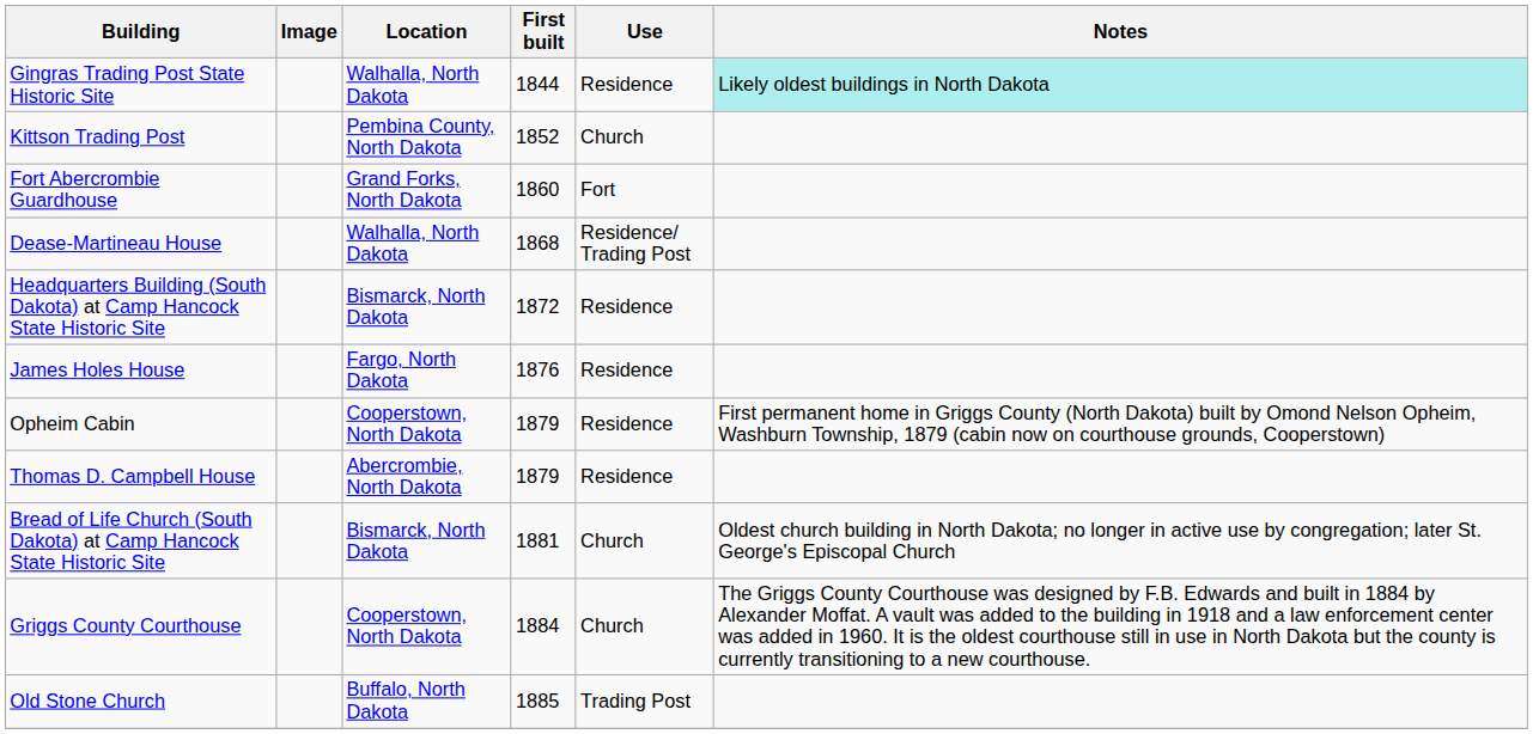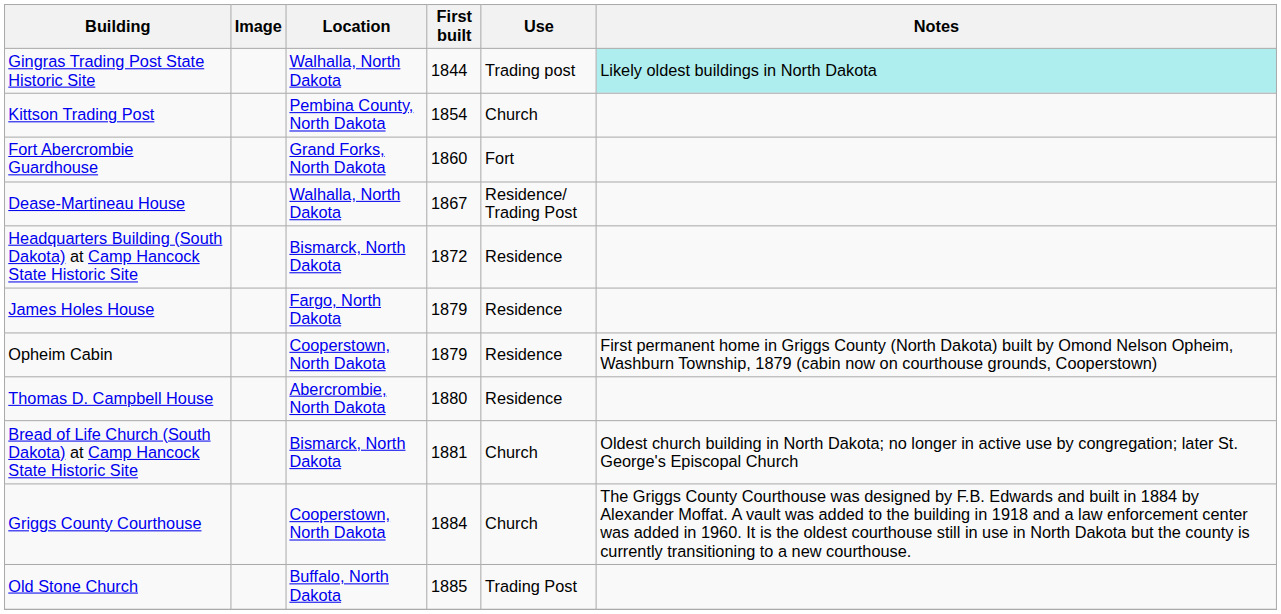 <table class="wikitable sortable">
 <tr>
 <th>Building</th>
 <th class="unsortable">Image</th>
 <th>Location</th>
 <th>First built</th>
 <th>Use</th>
 <th class="unsortable">Notes</th>
 </tr>
 <tr>
 <td><a href='#'>Gingras Trading Post State Historic Site</a></td>
 <td></td>
 <td><a href='#'>Walhalla, North Dakota</a></td>
 <td>1844</td>
-<td>Residence</td>
+<td>Trading post</td>
 <td style="background: paleturquoise;">Likely oldest buildings in North Dakota</td>
 </tr>
 <tr>
 <td><a href='#'>Kittson Trading Post</a></td>
 <td></td>
 <td><a href='#'>Pembina County, North Dakota</a></td>
-<td>1852</td>
+<td>1854</td>
 <td>Church</td>
 <td></td>
 </tr>
 <tr>
 <td><a href='#'>Fort Abercrombie Guardhouse</a></td>
 <td></td>
 <td><a href='#'>Grand Forks, North Dakota</a></td>
 <td>1860</td>
 <td>Fort</td>
 <td></td>
 </tr>
 <tr>
 <td><a href='#'>Dease-Martineau House</a></td>
 <td></td>
 <td><a href='#'>Walhalla, North Dakota</a></td>
-<td>1868</td>
+<td>1867</td>
 <td>Residence/ Trading Post</td>
 <td></td>
 </tr>
 <tr>
 <td><a href='#'>Headquarters Building (South Dakota)</a> at <a href='#'>Camp Hancock State Historic Site</a></td>
 <td></td>
 <td><a href='#'>Bismarck, North Dakota</a></td>
 <td>1872</td>
 <td>Residence</td>
 <td></td>
 </tr>
 <tr>
 <td><a href='#'>James Holes House</a></td>
 <td></td>
 <td><a href='#'>Fargo, North Dakota</a></td>
-<td>1876</td>
+<td>1879</td>
 <td>Residence</td>
 <td></td>
 </tr>
 <tr>
 <td>Opheim Cabin</td>
 <td></td>
 <td><a href='#'>Cooperstown, North Dakota</a></td>
 <td>1879</td>
 <td>Residence</td>
 <td>First permanent home in Griggs County (North Dakota) built by Omond Nelson Opheim, Washburn Township, 1879 (cabin now on courthouse grounds, Cooperstown)</td>
 </tr>
 <tr>
 <td><a href='#'>Thomas D. Campbell House</a></td>
 <td></td>
 <td><a href='#'>Abercrombie, North Dakota</a></td>
-<td>1879</td>
+<td>1880</td>
 <td>Residence</td>
 <td></td>
 </tr>
 <tr>
 <td><a href='#'>Bread of Life Church (South Dakota)</a> at <a href='#'>Camp Hancock State Historic Site</a></td>
 <td></td>
 <td><a href='#'>Bismarck, North Dakota</a></td>
 <td>1881</td>
 <td>Church</td>
 <td>Oldest church building in North Dakota; no longer in active use by congregation; later St. George's Episcopal Church</td>
 </tr>
 <tr>
 <td><a href='#'>Griggs County Courthouse</a></td>
 <td></td>
 <td><a href='#'>Cooperstown, North Dakota</a></td>
 <td>1884</td>
 <td>Church</td>
 <td>The Griggs County Courthouse was designed by F.B. Edwards and built in 1884 by Alexander Moffat. A vault was added to the building in 1918 and a law enforcement center was added in 1960. It is the oldest courthouse still in use in North Dakota but the county is currently transitioning to a new courthouse.</td>
 </tr>
 <tr>
 <td><a href='#'>Old Stone Church</a></td>
 <td></td>
 <td><a href='#'>Buffalo, North Dakota</a></td>
 <td>1885</td>
 <td>Trading Post</td>
 <td></td>
 </tr>
 <tr>
 </tr>
 </table>
